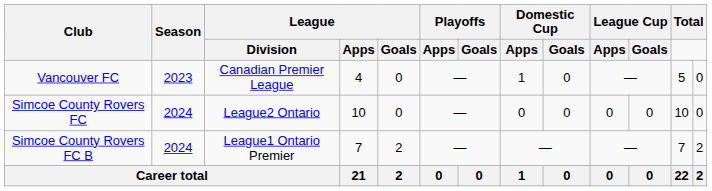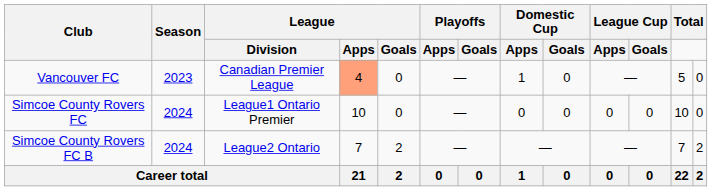 <table class="wikitable" style="text-align: center">
 <tr>
 <th rowspan="2">Club</th>
 <th rowspan="2">Season</th>
 <th colspan="3">League</th>
 <th colspan="2">Playoffs</th>
 <th colspan="2">Domestic Cup</th>
 <th colspan="2">League Cup</th>
 <th colspan="2">Total</th>
 </tr>
 <tr>
 <th>Division</th>
 <th>Apps</th>
 <th>Goals</th>
 <th>Apps</th>
 <th>Goals</th>
 <th>Apps</th>
 <th>Goals</th>
 <th>Apps</th>
 <th>Goals</th>
 </tr>
 <tr>
 <td><a href='#'>Vancouver FC</a></td>
 <td><a href='#'>2023</a></td>
 <td><a href='#'>Canadian Premier League</a></td>
-<td>4</td>
+<td style="background: lightsalmon;">4</td>
 <td>0</td>
 <td colspan="2">—</td>
 <td>1</td>
 <td>0</td>
 <td colspan="2">—</td>
 <td>5</td>
 <td>0</td>
 </tr>
 <tr>
 <td><a href='#'>Simcoe County Rovers FC</a></td>
 <td><a href='#'>2024</a></td>
-<td><a href='#'>League2 Ontario</a></td>
+<td><a href='#'>League1 Ontario</a> Premier</td>
 <td>10</td>
 <td>0</td>
 <td colspan="2">—</td>
 <td>0</td>
 <td>0</td>
 <td>0</td>
 <td>0</td>
 <td>10</td>
 <td>0</td>
 </tr>
 <tr>
 <td><a href='#'>Simcoe County Rovers FC B</a></td>
 <td><a href='#'>2024</a></td>
-<td><a href='#'>League1 Ontario</a> Premier</td>
+<td><a href='#'>League2 Ontario</a></td>
 <td>7</td>
 <td>2</td>
 <td colspan="2">—</td>
 <td colspan="2">—</td>
 <td colspan="2">—</td>
 <td>7</td>
 <td>2</td>
 </tr>
 <tr>
 <th colspan="3"><strong>Career total</strong></th>
 <th>21</th>
 <th>2</th>
 <th>0</th>
 <th>0</th>
 <th>1</th>
 <th>0</th>
 <th>0</th>
 <th>0</th>
 <th>22</th>
 <th>2</th>
 </tr>
 </table>
